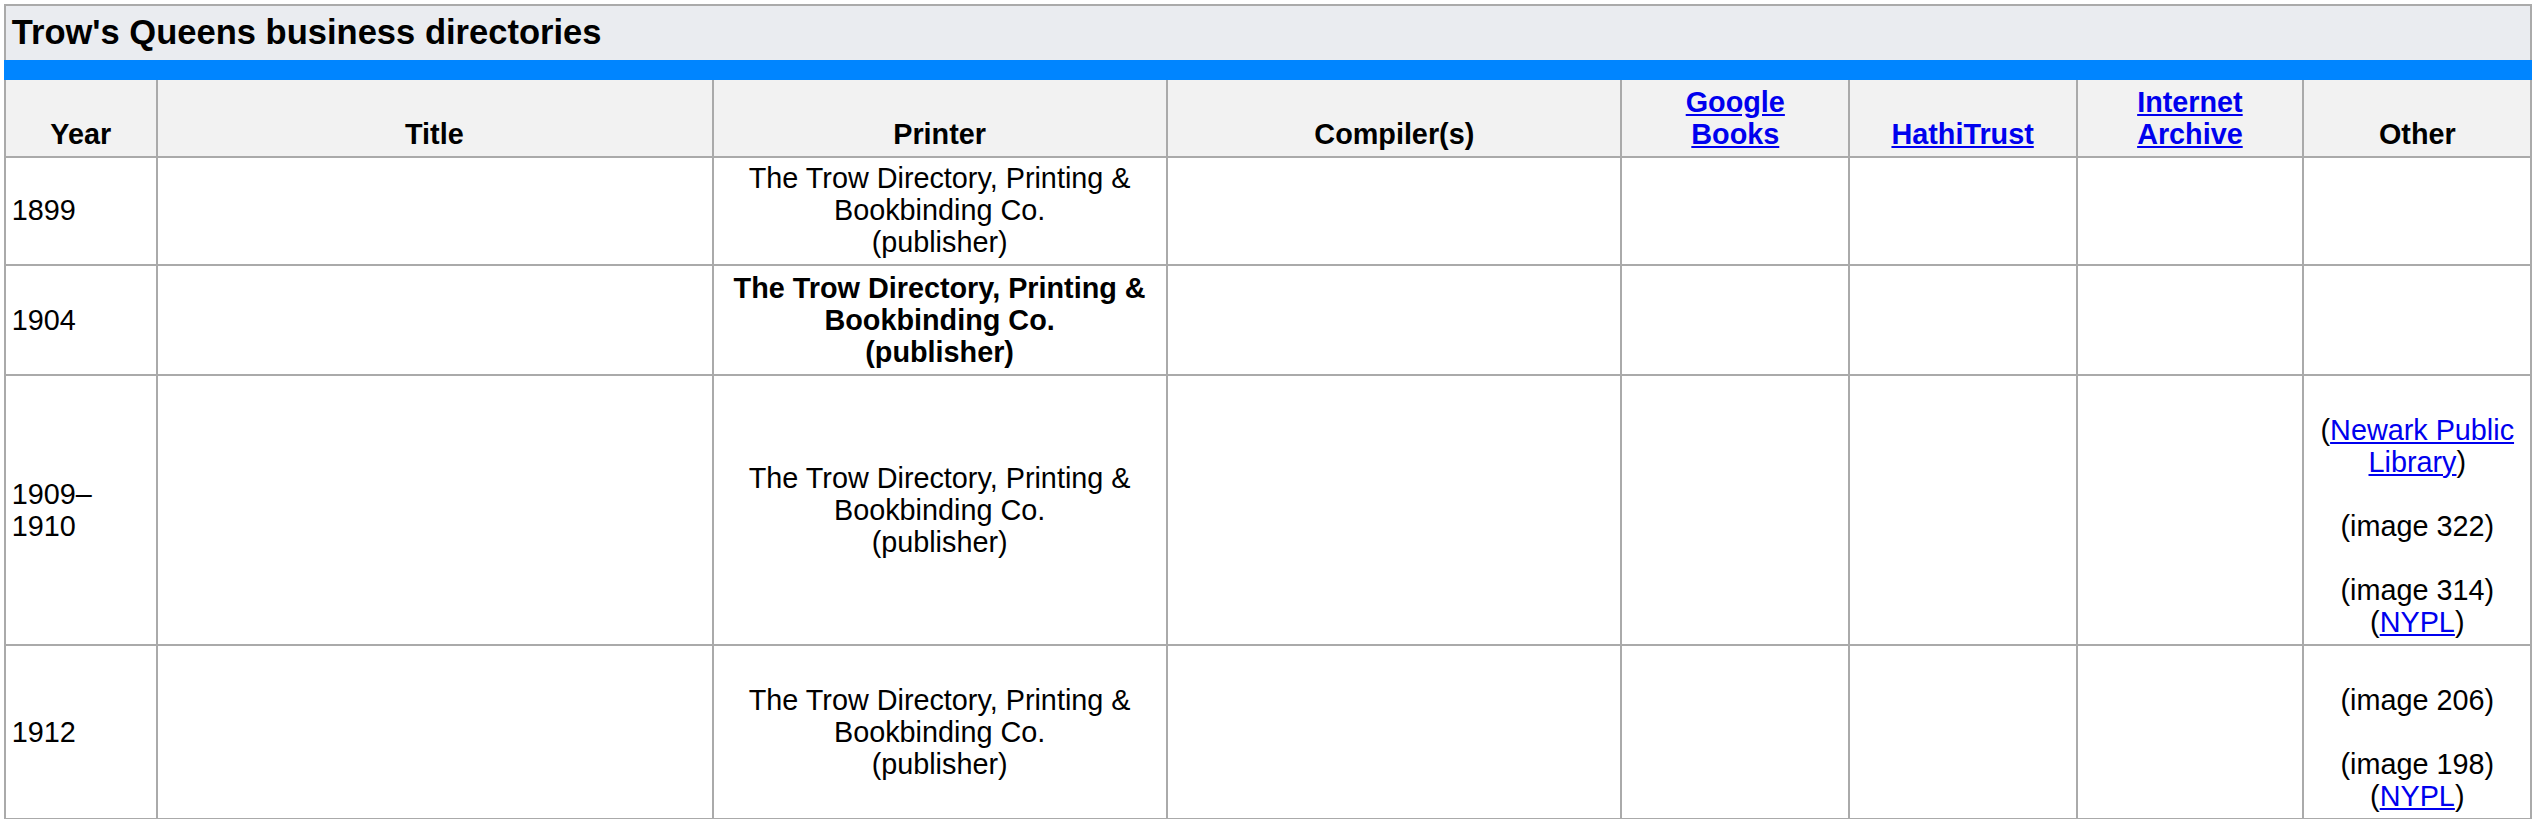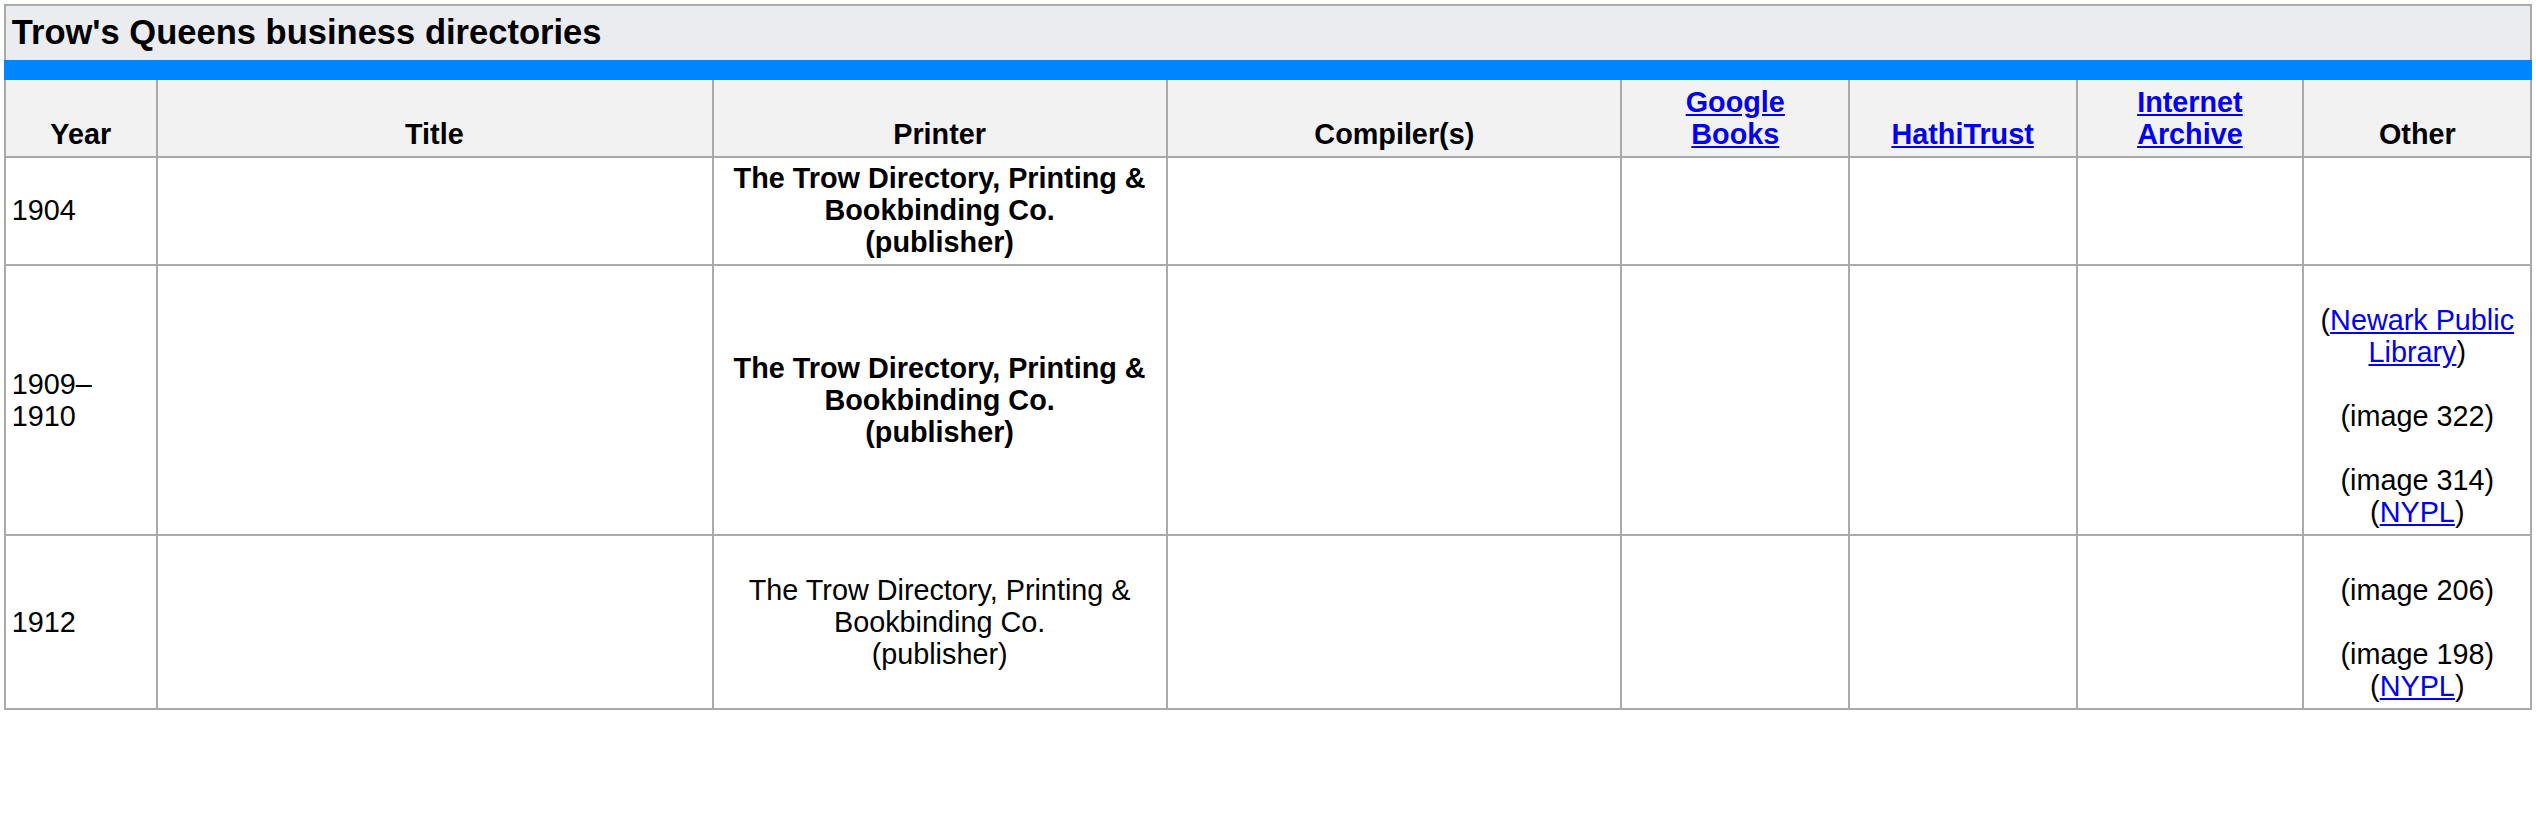 <table class="wikitable sortable collapsible static-row-numbers" cellpadding="1" style="color: black; background-color: #FFFFFF; font-size: 90%; width:100%">
 <tr class="static-row-header" style="text-align:center;vertical-align:bottom;">
 <th style="text-align:left; background:#eaecf0; border-style: solid; border-width: 0px 0px 0px 0px;" colspan=8><big><strong>Trow's Queens business directories</strong></big></th>
 </tr>
 <tr class="static-row-header" style="text-align:center;vertical-align:bottom;border-style: solid; border-color: #0085ff; border-width: 10px 0px 0px 0px;">
 <th>Year</th>
 <th>Title</th>
 <th>Printer</th>
 <th>Compiler(s)</th>
 <th><a href='#'>Google<br>Books</a></th>
 <th><a href='#'>HathiTrust</a></th>
 <th><a href='#'>Internet<br>Archive</a></th>
 <th>Other</th>
 </tr>
 <tr>
-<td width="6%;" data-sort-value="1899">1899</td>
-<td width="22%" data-sort-value="trow business directory 1899"></td>
-<td style="text-align:center" width="18%" data-sort-value="trow 1899">The Trow Directory, Printing & Bookbinding Co.<br>(publisher)</td>
-<td style="text-align:center" width="18%"></td>
-<td style="text-align:center" width="9%" data-sort-value="harvard 1899"></td>
-<td style="text-align:center" width="9%" data-sort-value="harvard 1899"></td>
-<td style="text-align:center" width="9%"></td>
-<td style="text-align:center" width="9%"></td>
-</tr>
-<tr>
 <td width="6%;" data-sort-value="1904">1904</td>
 <td width="22%" data-sort-value="trow business directory 1904"></td>
 <td style="text-align:center" width="18%" data-sort-value="trow 1904"><strong>The Trow Directory, Printing & Bookbinding Co.<br>(publisher)</strong></td>
 <td style="text-align:center" width="18%"></td>
 <td style="text-align:center" width="9%"></td>
 <td style="text-align:center" width="9%"></td>
 <td style="text-align:center" width="9%" data-sort-value="allen 1904"></td>
 <td style="text-align:center" width="9%"></td>
 </tr>
 <tr>
 <td width="6%;" data-sort-value="1909">1909–1910</td>
 <td width="22%" data-sort-value="trow business directory 1909"></td>
-<td style="text-align:center" width="18%" data-sort-value="trow 1909">The Trow Directory, Printing & Bookbinding Co.<br>(publisher)</td>
+<td style="text-align:center" width="18%" data-sort-value="trow 1909"><strong>The Trow Directory, Printing & Bookbinding Co.<br>(publisher)</strong></td>
 <td style="text-align:center" width="18%"></td>
 <td style="text-align:center" width="9%"></td>
 <td style="text-align:center" width="9%"></td>
 <td style="text-align:center" width="9%"></td>
 <td style="text-align:center" width="9%" data-sort-value="ancestry.com 1912"><br>(<a href='#'>Newark Public Library</a>)<br><br>(image 322)<br><br>(image 314)<br>(<a href='#'>NYPL</a>)<br></td>
 </tr>
 <tr>
 <td width="6%;" data-sort-value="1912">1912</td>
 <td width="22%" data-sort-value="trow business directory 1912"></td>
 <td style="text-align:center" width="18%" data-sort-value="trow 1912">The Trow Directory, Printing & Bookbinding Co.<br>(publisher)</td>
 <td style="text-align:center" width="18%"></td>
 <td style="text-align:center" width="9%"></td>
 <td style="text-align:center" width="9%"></td>
 <td style="text-align:center" width="9%"></td>
 <td style="text-align:center" width="9%" data-sort-value="familysearch 1909"><br>(image 206)<br><br>(image 198)<br>(<a href='#'>NYPL</a>)</td>
 </tr>
 </table>
